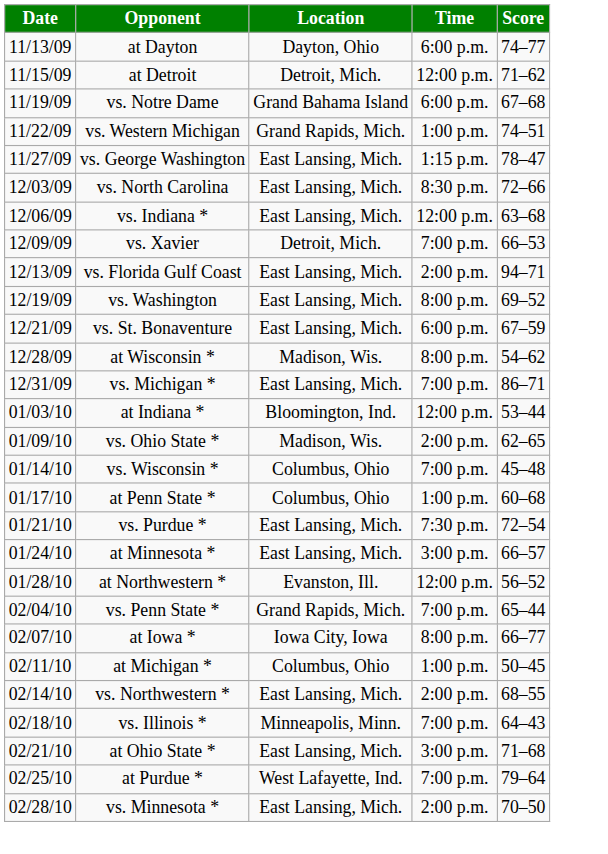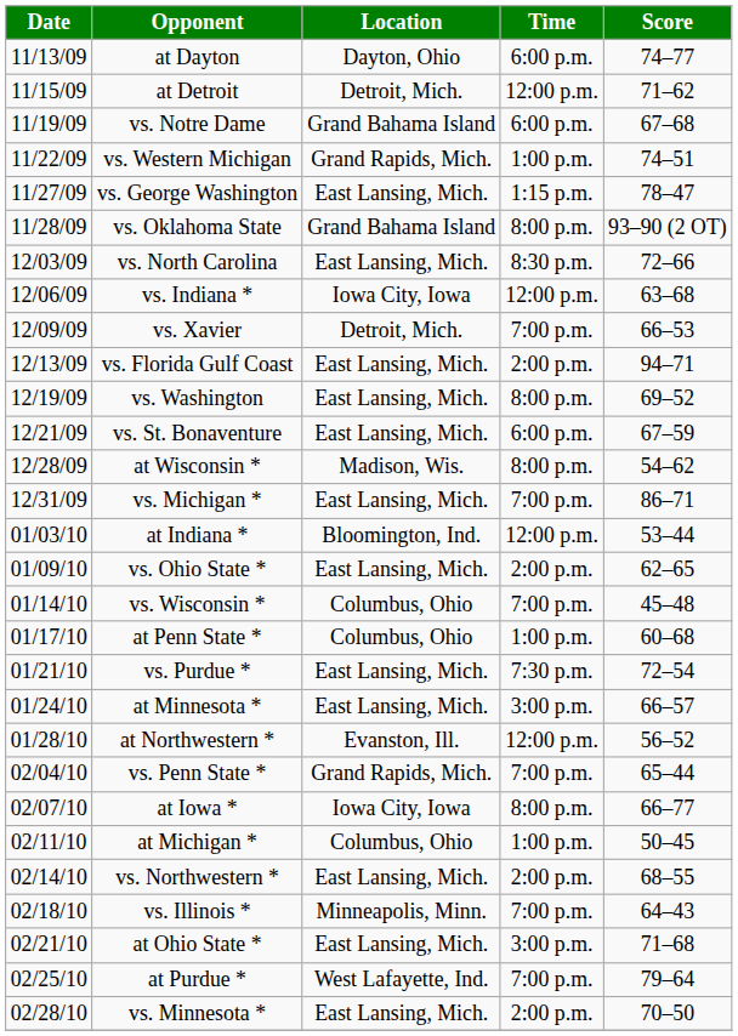 <table class="wikitable" style="text-align:center">
 <tr>
 <th style="background:green;color:#FFFFFF;">Date</th>
 <th style="background:green;color:#FFFFFF;">Opponent</th>
 <th style="background:green;color:#FFFFFF;">Location</th>
 <th style="background:green;color:#FFFFFF;">Time</th>
 <th style="background:green;color:#FFFFFF;">Score</th>
 </tr>
 <tr>
 <td>11/13/09</td>
 <td>at Dayton</td>
 <td>Dayton, Ohio</td>
 <td>6:00 p.m.</td>
 <td>74–77</td>
 </tr>
 <tr>
 <td>11/15/09</td>
 <td>at Detroit</td>
 <td>Detroit, Mich.</td>
 <td>12:00 p.m.</td>
 <td>71–62</td>
 </tr>
 <tr>
 <td>11/19/09</td>
 <td>vs. Notre Dame</td>
 <td>Grand Bahama Island</td>
 <td>6:00 p.m.</td>
 <td>67–68</td>
 </tr>
 <tr>
 <td>11/22/09</td>
 <td>vs. Western Michigan</td>
 <td>Grand Rapids, Mich.</td>
 <td>1:00 p.m.</td>
 <td>74–51</td>
 </tr>
 <tr>
 <td>11/27/09</td>
 <td>vs. George Washington</td>
 <td>East Lansing, Mich.</td>
 <td>1:15 p.m.</td>
 <td>78–47</td>
 </tr>
 <tr>
+<td>11/28/09</td>
+<td>vs. Oklahoma State</td>
+<td>Grand Bahama Island</td>
+<td>8:00 p.m.</td>
+<td>93–90 (2 OT)</td>
+</tr>
+<tr>
 <td>12/03/09</td>
 <td>vs. North Carolina</td>
 <td>East Lansing, Mich.</td>
 <td>8:30 p.m.</td>
 <td>72–66</td>
 </tr>
 <tr>
 <td>12/06/09</td>
 <td>vs. Indiana *</td>
-<td>East Lansing, Mich.</td>
+<td>Iowa City, Iowa</td>
 <td>12:00 p.m.</td>
 <td>63–68</td>
 </tr>
 <tr>
 <td>12/09/09</td>
 <td>vs. Xavier</td>
 <td>Detroit, Mich.</td>
 <td>7:00 p.m.</td>
 <td>66–53</td>
 </tr>
 <tr>
 <td>12/13/09</td>
 <td>vs. Florida Gulf Coast</td>
 <td>East Lansing, Mich.</td>
 <td>2:00 p.m.</td>
 <td>94–71</td>
 </tr>
 <tr>
 <td>12/19/09</td>
 <td>vs. Washington</td>
 <td>East Lansing, Mich.</td>
 <td>8:00 p.m.</td>
 <td>69–52</td>
 </tr>
 <tr>
 <td>12/21/09</td>
 <td>vs. St. Bonaventure</td>
 <td>East Lansing, Mich.</td>
 <td>6:00 p.m.</td>
 <td>67–59</td>
 </tr>
 <tr>
 <td>12/28/09</td>
 <td>at Wisconsin *</td>
 <td>Madison, Wis.</td>
 <td>8:00 p.m.</td>
 <td>54–62</td>
 </tr>
 <tr>
 <td>12/31/09</td>
 <td>vs. Michigan *</td>
 <td>East Lansing, Mich.</td>
 <td>7:00 p.m.</td>
 <td>86–71</td>
 </tr>
 <tr>
 <td>01/03/10</td>
 <td>at Indiana *</td>
 <td>Bloomington, Ind.</td>
 <td>12:00 p.m.</td>
 <td>53–44</td>
 </tr>
 <tr>
 <td>01/09/10</td>
 <td>vs. Ohio State *</td>
-<td>Madison, Wis.</td>
+<td>East Lansing, Mich.</td>
 <td>2:00 p.m.</td>
 <td>62–65</td>
 </tr>
 <tr>
 <td>01/14/10</td>
 <td>vs. Wisconsin *</td>
 <td>Columbus, Ohio</td>
 <td>7:00 p.m.</td>
 <td>45–48</td>
 </tr>
 <tr>
 <td>01/17/10</td>
 <td>at Penn State *</td>
 <td>Columbus, Ohio</td>
 <td>1:00 p.m.</td>
 <td>60–68</td>
 </tr>
 <tr>
 <td>01/21/10</td>
 <td>vs. Purdue *</td>
 <td>East Lansing, Mich.</td>
 <td>7:30 p.m.</td>
 <td>72–54</td>
 </tr>
 <tr>
 <td>01/24/10</td>
 <td>at Minnesota *</td>
 <td>East Lansing, Mich.</td>
 <td>3:00 p.m.</td>
 <td>66–57</td>
 </tr>
 <tr>
 <td>01/28/10</td>
 <td>at Northwestern *</td>
 <td>Evanston, Ill.</td>
 <td>12:00 p.m.</td>
 <td>56–52</td>
 </tr>
 <tr>
 <td>02/04/10</td>
 <td>vs. Penn State *</td>
 <td>Grand Rapids, Mich.</td>
 <td>7:00 p.m.</td>
 <td>65–44</td>
 </tr>
 <tr>
 <td>02/07/10</td>
 <td>at Iowa *</td>
 <td>Iowa City, Iowa</td>
 <td>8:00 p.m.</td>
 <td>66–77</td>
 </tr>
 <tr>
 <td>02/11/10</td>
 <td>at Michigan *</td>
 <td>Columbus, Ohio</td>
 <td>1:00 p.m.</td>
 <td>50–45</td>
 </tr>
 <tr>
 <td>02/14/10</td>
 <td>vs. Northwestern *</td>
 <td>East Lansing, Mich.</td>
 <td>2:00 p.m.</td>
 <td>68–55</td>
 </tr>
 <tr>
 <td>02/18/10</td>
 <td>vs. Illinois *</td>
 <td>Minneapolis, Minn.</td>
 <td>7:00 p.m.</td>
 <td>64–43</td>
 </tr>
 <tr>
 <td>02/21/10</td>
 <td>at Ohio State *</td>
 <td>East Lansing, Mich.</td>
 <td>3:00 p.m.</td>
 <td>71–68</td>
 </tr>
 <tr>
 <td>02/25/10</td>
 <td>at Purdue *</td>
 <td>West Lafayette, Ind.</td>
 <td>7:00 p.m.</td>
 <td>79–64</td>
 </tr>
 <tr>
 <td>02/28/10</td>
 <td>vs. Minnesota *</td>
 <td>East Lansing, Mich.</td>
 <td>2:00 p.m.</td>
 <td>70–50</td>
 </tr>
 <tr>
 </tr>
 </table>
